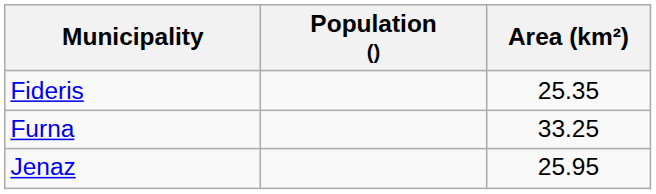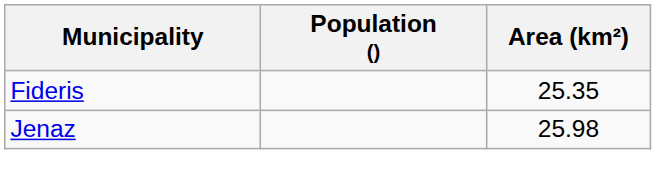 <table class="wikitable">
 <tr>
 <th width="160">Municipality</th>
 <th width="140">Population <small><br>()</small></th>
 <th width="100">Area (km²)</th>
 </tr>
 <tr>
 <td><a href='#'>Fideris</a></td>
 <td align="center"></td>
 <td align="center">25.35</td>
 </tr>
 <tr>
-<td><a href='#'>Furna</a></td>
-<td align="center"></td>
-<td align="center">33.25</td>
-</tr>
-<tr>
 <td><a href='#'>Jenaz</a></td>
 <td align="center"></td>
-<td align="center">25.95</td>
+<td align="center">25.98</td>
 </tr>
 </table>
